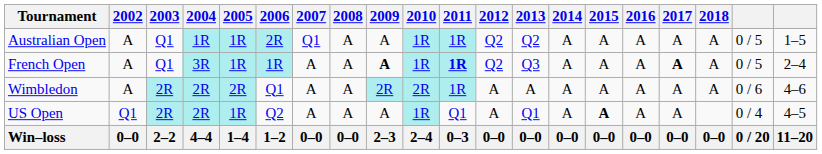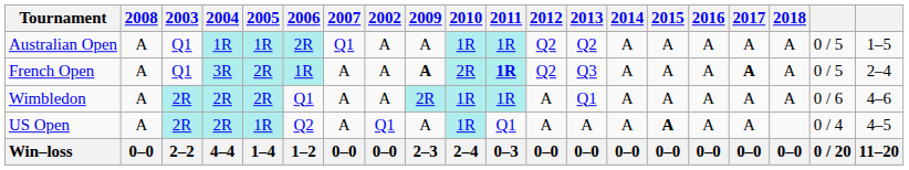 <table class=wikitable style=text-align:center;font-size:97%>
 <tr>
 <th>Tournament</th>
-<th><a href='#'>2002</a></th>
+<th><a href='#'>2008</a></th>
 <th><a href='#'>2003</a></th>
 <th><a href='#'>2004</a></th>
 <th><a href='#'>2005</a></th>
 <th><a href='#'>2006</a></th>
 <th><a href='#'>2007</a></th>
-<th><a href='#'>2008</a></th>
+<th><a href='#'>2002</a></th>
 <th><a href='#'>2009</a></th>
 <th><a href='#'>2010</a></th>
 <th><a href='#'>2011</a></th>
 <th><a href='#'>2012</a></th>
 <th><a href='#'>2013</a></th>
 <th><a href='#'>2014</a></th>
 <th><a href='#'>2015</a></th>
 <th><a href='#'>2016</a></th>
 <th><a href='#'>2017</a></th>
 <th><a href='#'>2018</a></th>
 <th></th>
 <th></th>
 </tr>
 <tr>
 <td align=left><a href='#'>Australian Open</a></td>
 <td>A</td>
 <td><a href='#'>Q1</a></td>
 <td bgcolor=afeeee><a href='#'>1R</a></td>
 <td bgcolor=afeeee><a href='#'>1R</a></td>
 <td bgcolor=afeeee><a href='#'>2R</a></td>
 <td><a href='#'>Q1</a></td>
 <td>A</td>
 <td>A</td>
 <td bgcolor=afeeee><a href='#'>1R</a></td>
 <td bgcolor=afeeee><a href='#'>1R</a></td>
 <td><a href='#'>Q2</a></td>
 <td><a href='#'>Q2</a></td>
 <td>A</td>
 <td>A</td>
 <td>A</td>
 <td>A</td>
 <td>A</td>
 <td align=left>0 / 5</td>
 <td>1–5</td>
 </tr>
 <tr>
 <td align=left><a href='#'>French Open</a></td>
 <td>A</td>
 <td><a href='#'>Q1</a></td>
 <td bgcolor=afeeee><a href='#'>3R</a></td>
-<td bgcolor=afeeee><a href='#'>1R</a></td>
+<td bgcolor=afeeee><a href='#'>2R</a></td>
 <td bgcolor=afeeee><a href='#'>1R</a></td>
 <td>A</td>
 <td>A</td>
 <td><strong>A</strong></td>
-<td bgcolor=afeeee><a href='#'>1R</a></td>
+<td bgcolor=afeeee><a href='#'>2R</a></td>
 <td bgcolor=afeeee><strong><a href='#'>1R</a></strong></td>
 <td><a href='#'>Q2</a></td>
 <td><a href='#'>Q3</a></td>
 <td>A</td>
 <td>A</td>
 <td>A</td>
 <td><strong>A</strong></td>
 <td>A</td>
 <td align=left>0 / 5</td>
 <td>2–4</td>
 </tr>
 <tr>
 <td align=left><a href='#'>Wimbledon</a></td>
 <td>A</td>
 <td bgcolor=afeeee><a href='#'>2R</a></td>
 <td bgcolor=afeeee><a href='#'>2R</a></td>
 <td bgcolor=afeeee><a href='#'>2R</a></td>
 <td><a href='#'>Q1</a></td>
 <td>A</td>
 <td>A</td>
 <td bgcolor=afeeee><a href='#'>2R</a></td>
-<td bgcolor=afeeee><a href='#'>2R</a></td>
+<td bgcolor=afeeee><a href='#'>1R</a></td>
 <td bgcolor=afeeee><a href='#'>1R</a></td>
 <td>A</td>
-<td>A</td>
+<td><a href='#'>Q1</a></td>
 <td>A</td>
 <td>A</td>
 <td>A</td>
 <td>A</td>
 <td>A</td>
 <td align=left>0 / 6</td>
 <td>4–6</td>
 </tr>
 <tr>
 <td align=left><a href='#'>US Open</a></td>
-<td><a href='#'>Q1</a></td>
+<td>A</td>
 <td bgcolor=afeeee><a href='#'>2R</a></td>
 <td bgcolor=afeeee><a href='#'>2R</a></td>
 <td bgcolor=afeeee><a href='#'>1R</a></td>
 <td><a href='#'>Q2</a></td>
 <td>A</td>
-<td>A</td>
+<td><a href='#'>Q1</a></td>
 <td>A</td>
 <td bgcolor=afeeee><a href='#'>1R</a></td>
 <td><a href='#'>Q1</a></td>
 <td>A</td>
-<td><a href='#'>Q1</a></td>
+<td>A</td>
 <td>A</td>
 <td><strong>A</strong></td>
 <td>A</td>
 <td>A</td>
 <td></td>
 <td align=left>0 / 4</td>
 <td>4–5</td>
 </tr>
 <tr>
 <th style=text-align:left>Win–loss</th>
 <th>0–0</th>
 <th>2–2</th>
 <th>4–4</th>
 <th>1–4</th>
 <th>1–2</th>
 <th>0–0</th>
 <th>0–0</th>
 <th>2–3</th>
 <th>2–4</th>
 <th>0–3</th>
 <th>0–0</th>
 <th>0–0</th>
 <th>0–0</th>
 <th>0–0</th>
 <th>0–0</th>
 <th>0–0</th>
 <th>0–0</th>
 <th>0 / 20</th>
 <th>11–20</th>
 </tr>
 </table>
